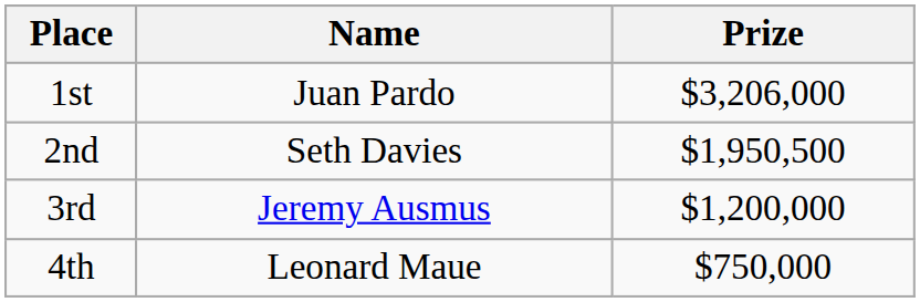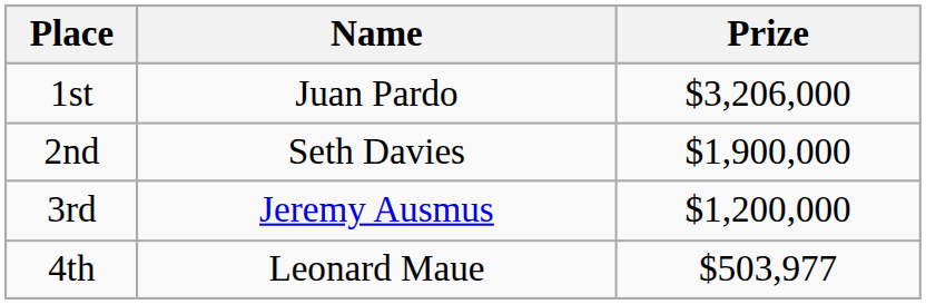 <table class="wikitable">
 <tr>
 <th style="width:50px;">Place</th>
 <th style="width:200px;">Name</th>
 <th style="width:125px;">Prize</th>
 </tr>
 <tr style="text-align:center;">
 <td>1st</td>
 <td style="text-align:center;"> Juan Pardo</td>
 <td style="text-align:center;">$3,206,000</td>
 </tr>
 <tr style="text-align:center;" $1,292,000>
 <td>2nd</td>
 <td style="text-align:center;"> Seth Davies</td>
-<td style="text-align:center;">$1,950,500</td>
+<td style="text-align:center;">$1,900,000</td>
 </tr>
 <tr style="text-align:center;" $836,000>
 <td>3rd</td>
 <td style="text-align:center;"> <a href='#'>Jeremy Ausmus</a></td>
 <td style="text-align:center;">$1,200,000</td>
 </tr>
 <tr style="text-align:center;" $570,000>
 <td>4th</td>
 <td style="text-align:center;"> Leonard Maue</td>
-<td style="text-align:center;">$750,000</td>
+<td style="text-align:center;">$503,977</td>
 </tr>
 </table>
